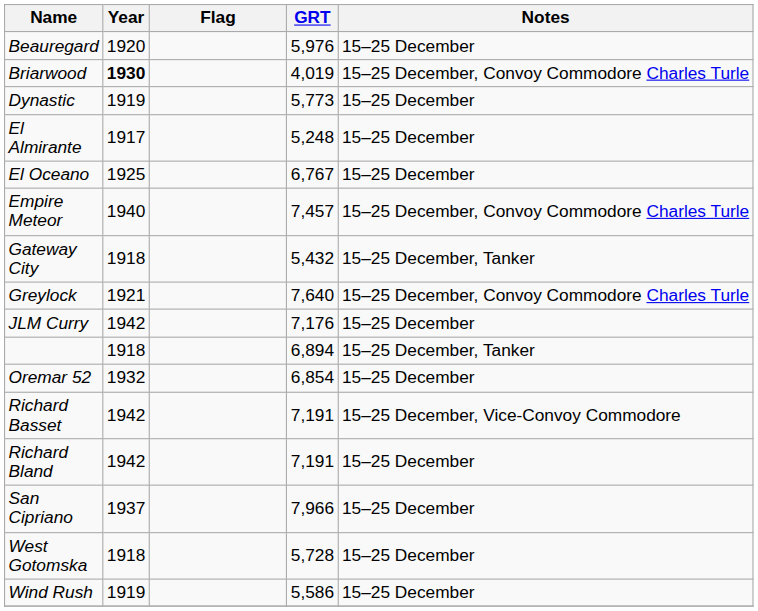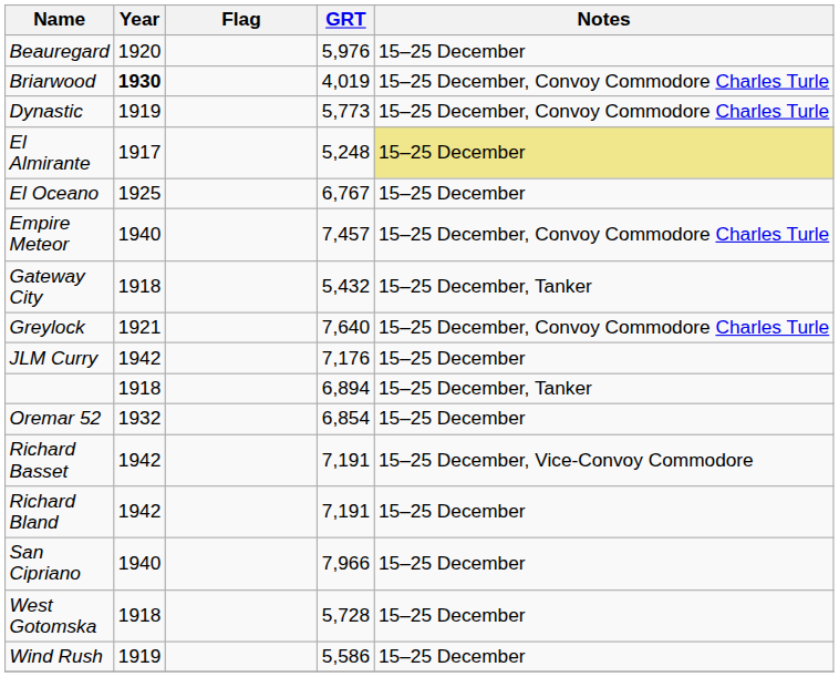 <table class="wikitable sortable">
 <tr>
 <th scope="col" width="80px">Name</th>
 <th scope="col" width="30px">Year</th>
 <th scope="col" width="120px">Flag</th>
 <th scope="col" width="25px"><a href='#'>GRT</a></th>
 <th>Notes</th>
 </tr>
 <tr>
 <td align="left"><em>Beauregard</em></td>
 <td align="left">1920</td>
 <td align="left"></td>
 <td align="right">5,976</td>
 <td align="left">15–25 December</td>
 </tr>
 <tr>
 <td align="left"><em>Briarwood</em></td>
 <td align="left"><strong>1930</strong></td>
 <td align="left"></td>
 <td align="right">4,019</td>
 <td align="left">15–25 December, Convoy Commodore <a href='#'>Charles Turle</a></td>
 </tr>
 <tr>
 <td align="left"><em>Dynastic</em></td>
 <td align="left">1919</td>
 <td align="left"></td>
 <td align="right">5,773</td>
-<td align="left">15–25 December</td>
+<td align="left">15–25 December, Convoy Commodore <a href='#'>Charles Turle</a></td>
 </tr>
 <tr>
 <td align="left"><em>El Almirante</em></td>
 <td align="left">1917</td>
 <td align="left"></td>
 <td align="right">5,248</td>
-<td align="left">15–25 December</td>
+<td align="left" style="background: khaki;">15–25 December</td>
 </tr>
 <tr>
 <td align="left"><em>El Oceano</em></td>
 <td align="left">1925</td>
 <td align="left"></td>
 <td align="right">6,767</td>
 <td align="left">15–25 December</td>
 </tr>
 <tr>
 <td align="left"><em>Empire Meteor</em></td>
 <td align="left">1940</td>
 <td align="left"></td>
 <td align="right">7,457</td>
 <td align="left">15–25 December, Convoy Commodore <a href='#'>Charles Turle</a></td>
 </tr>
 <tr>
 <td align="left"><em>Gateway City</em></td>
 <td align="left">1918</td>
 <td align="left"></td>
 <td align="right">5,432</td>
 <td align="left">15–25 December, Tanker</td>
 </tr>
 <tr>
 <td align="left"><em>Greylock</em></td>
 <td align="left">1921</td>
 <td align="left"></td>
 <td align="right">7,640</td>
 <td align="left">15–25 December, Convoy Commodore <a href='#'>Charles Turle</a></td>
 </tr>
 <tr>
 <td align="left"><em>JLM Curry</em></td>
 <td align="left">1942</td>
 <td align="left"></td>
 <td align="right">7,176</td>
 <td align="left">15–25 December</td>
 </tr>
 <tr>
 <td align="left"></td>
 <td align="left">1918</td>
 <td align="left"></td>
 <td align="right">6,894</td>
 <td align="left">15–25 December, Tanker</td>
 </tr>
 <tr>
 <td align="left"><em>Oremar 52</em></td>
 <td align="left">1932</td>
 <td align="left"></td>
 <td align="right">6,854</td>
 <td align="left">15–25 December</td>
 </tr>
 <tr>
 <td align="left"><em>Richard Basset</em></td>
 <td align="left">1942</td>
 <td align="left"></td>
 <td align="right">7,191</td>
 <td align="left">15–25 December, Vice-Convoy Commodore</td>
 </tr>
 <tr>
 <td align="left"><em>Richard Bland</em></td>
 <td align="left">1942</td>
 <td align="left"></td>
 <td align="right">7,191</td>
 <td align="left">15–25 December</td>
 </tr>
 <tr>
 <td align="left"><em>San Cipriano</em></td>
-<td align="left">1937</td>
+<td align="left">1940</td>
 <td align="left"></td>
 <td align="right">7,966</td>
 <td align="left">15–25 December</td>
 </tr>
 <tr>
 <td align="left"><em>West Gotomska</em></td>
 <td align="left">1918</td>
 <td align="left"></td>
 <td align="right">5,728</td>
 <td align="left">15–25 December</td>
 </tr>
 <tr>
 <td align="left"><em>Wind Rush</em></td>
 <td align="left">1919</td>
 <td align="left"></td>
 <td align="right">5,586</td>
 <td align="left">15–25 December</td>
 </tr>
 <tr>
 </tr>
 </table>
